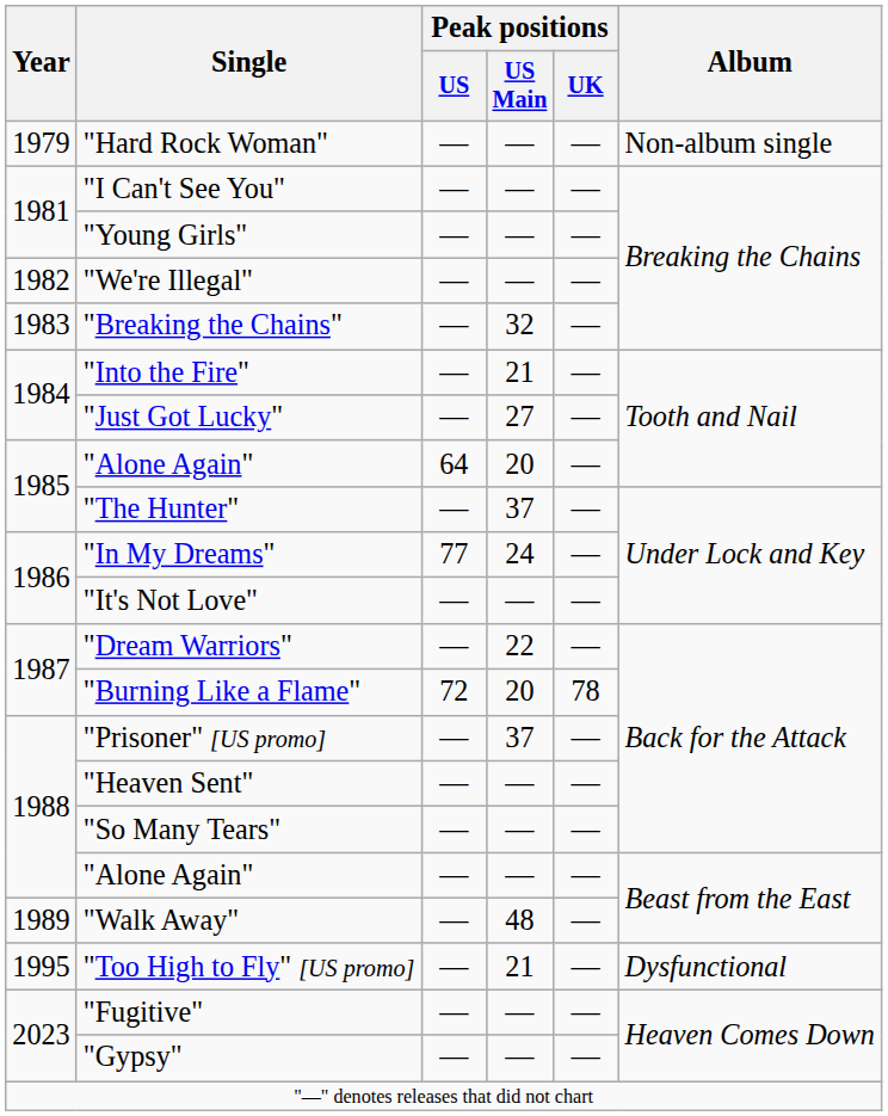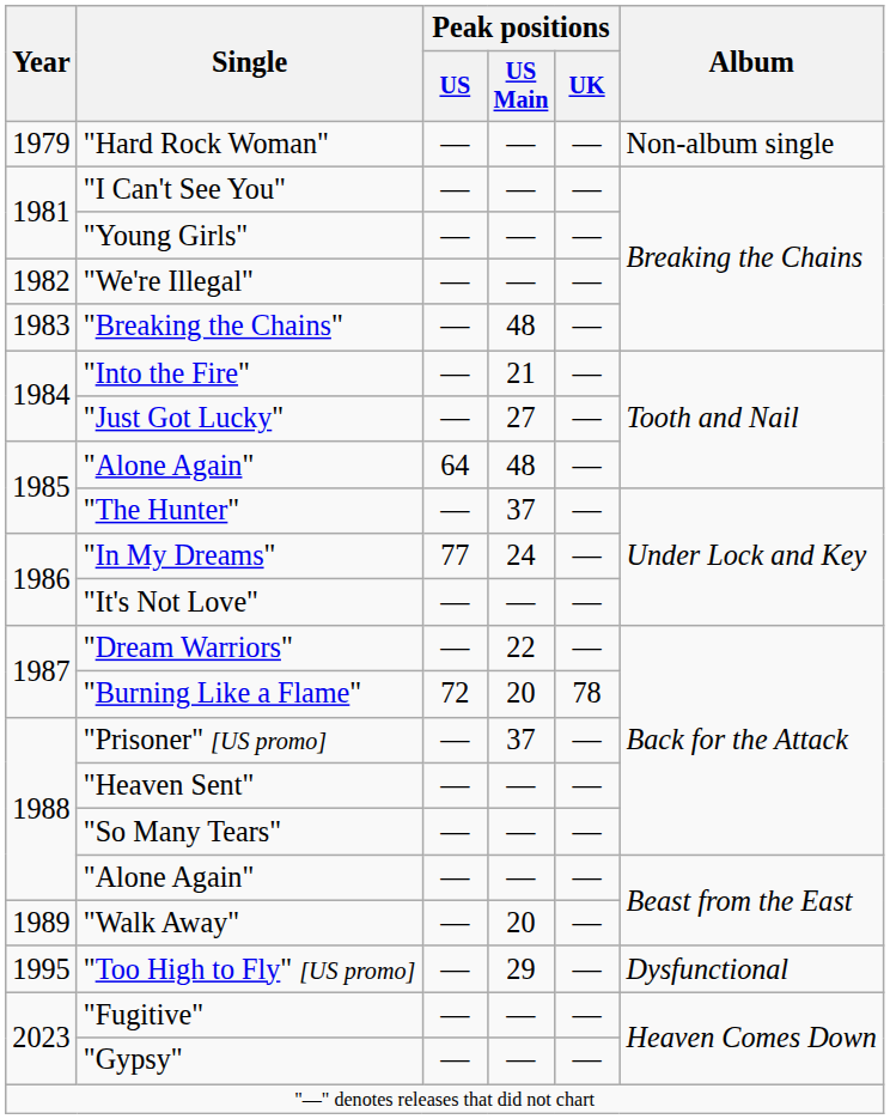 <table class="wikitable" style="text-align:center;">
 <tr>
 <th rowspan="2">Year</th>
 <th rowspan="2">Single</th>
 <th colspan="3">Peak positions</th>
 <th rowspan="2">Album</th>
 </tr>
 <tr style="font-size:smaller;">
 <th style="width:30px;"><a href='#'>US</a><br></th>
 <th style="width:30px;"><a href='#'>US Main</a><br></th>
 <th style="width:30px;"><a href='#'>UK</a><br></th>
 </tr>
 <tr>
 <td>1979</td>
 <td style="text-align:left;">"Hard Rock Woman"</td>
 <td>—</td>
 <td>—</td>
 <td>—</td>
 <td style="text-align:left;">Non-album single</td>
 </tr>
 <tr>
 <td rowspan="2">1981</td>
 <td style="text-align:left;">"I Can't See You"</td>
 <td>—</td>
 <td>—</td>
 <td>—</td>
 <td style="text-align:left;" rowspan="4"><em>Breaking the Chains</em></td>
 </tr>
 <tr>
 <td style="text-align:left;">"Young Girls"</td>
 <td>—</td>
 <td>—</td>
 <td>—</td>
 </tr>
 <tr>
 <td>1982</td>
 <td style="text-align:left;">"We're Illegal"</td>
 <td>—</td>
 <td>—</td>
 <td>—</td>
 </tr>
 <tr>
 <td>1983</td>
 <td style="text-align:left;">"<a href='#'>Breaking the Chains</a>"</td>
 <td>—</td>
-<td>32</td>
+<td>48</td>
 <td>—</td>
 </tr>
 <tr>
 <td rowspan="2">1984</td>
 <td style="text-align:left;">"<a href='#'>Into the Fire</a>"</td>
 <td>—</td>
 <td>21</td>
 <td>—</td>
 <td style="text-align:left;" rowspan="3"><em>Tooth and Nail</em></td>
 </tr>
 <tr>
 <td style="text-align:left;">"<a href='#'>Just Got Lucky</a>"</td>
 <td>—</td>
 <td>27</td>
 <td>—</td>
 </tr>
 <tr>
 <td rowspan="2">1985</td>
 <td style="text-align:left;">"<a href='#'>Alone Again</a>"</td>
 <td>64</td>
-<td>20</td>
+<td>48</td>
 <td>—</td>
 </tr>
 <tr>
 <td style="text-align:left;">"<a href='#'>The Hunter</a>"</td>
 <td>—</td>
 <td>37</td>
 <td>—</td>
 <td style="text-align:left;" rowspan="3"><em>Under Lock and Key</em></td>
 </tr>
 <tr>
 <td rowspan="2">1986</td>
 <td style="text-align:left;">"<a href='#'>In My Dreams</a>"</td>
 <td>77</td>
 <td>24</td>
 <td>—</td>
 </tr>
 <tr>
 <td style="text-align:left;">"It's Not Love"</td>
 <td>—</td>
 <td>—</td>
 <td>—</td>
 </tr>
 <tr>
 <td rowspan="2">1987</td>
 <td style="text-align:left;">"<a href='#'>Dream Warriors</a>"</td>
 <td>—</td>
 <td>22</td>
 <td>—</td>
 <td style="text-align:left;" rowspan="5"><em>Back for the Attack</em></td>
 </tr>
 <tr>
 <td style="text-align:left;">"<a href='#'>Burning Like a Flame</a>"</td>
 <td>72</td>
 <td>20</td>
 <td>78</td>
 </tr>
 <tr>
 <td rowspan="4">1988</td>
 <td style="text-align:left;">"Prisoner" <small><em>[US promo]</em></small></td>
 <td>—</td>
 <td>37</td>
 <td>—</td>
 </tr>
 <tr>
 <td style="text-align:left;">"Heaven Sent"</td>
 <td>—</td>
 <td>—</td>
 <td>—</td>
 </tr>
 <tr>
 <td style="text-align:left;">"So Many Tears"</td>
 <td>—</td>
 <td>—</td>
 <td>—</td>
 </tr>
 <tr>
 <td style="text-align:left;">"Alone Again"</td>
 <td>—</td>
 <td>—</td>
 <td>—</td>
 <td style="text-align:left;" rowspan="2"><em>Beast from the East</em></td>
 </tr>
 <tr>
 <td rowspan="1">1989</td>
 <td style="text-align:left;">"Walk Away"</td>
 <td>—</td>
-<td>48</td>
+<td>20</td>
 <td>—</td>
 </tr>
 <tr>
 <td rowspan="1">1995</td>
 <td style="text-align:left;">"<a href='#'>Too High to Fly</a>" <small><em>[US promo]</em></small></td>
 <td>—</td>
-<td>21</td>
+<td>29</td>
 <td>—</td>
 <td style="text-align:left;" rowspan="1"><em>Dysfunctional</em></td>
 </tr>
 <tr>
 <td rowspan="2">2023</td>
 <td style="text-align:left;">"Fugitive"</td>
 <td>—</td>
 <td>—</td>
 <td>—</td>
 <td style="text-align:left;" rowspan="2"><em>Heaven Comes Down</em></td>
 </tr>
 <tr>
 <td style="text-align:left;">"Gypsy"</td>
 <td>—</td>
 <td>—</td>
 <td>—</td>
 </tr>
 <tr>
 <td colspan="8" style="font-size:8pt">"—" denotes releases that did not chart</td>
 </tr>
 </table>
